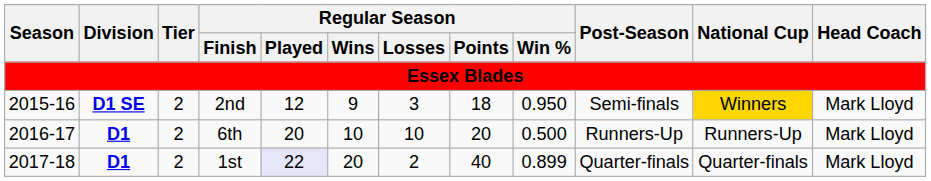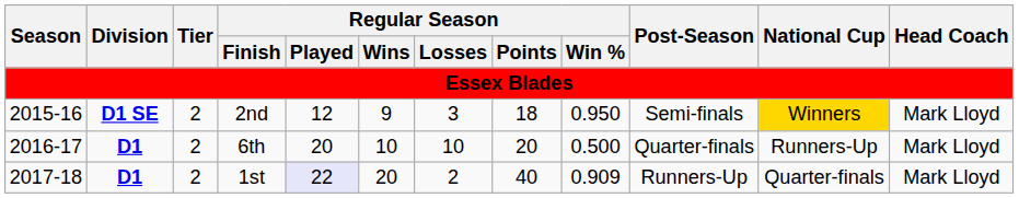 <table class="wikitable" style="font-size:100%;">
 <tr bgcolor="#efefef">
 <th rowspan="2">Season</th>
 <th rowspan="2">Division</th>
 <th rowspan="2">Tier</th>
 <th colspan="6">Regular Season</th>
 <th rowspan="2">Post-Season</th>
 <th rowspan="2">National Cup</th>
 <th rowspan="2">Head Coach</th>
 </tr>
 <tr>
 <th>Finish</th>
 <th>Played</th>
 <th>Wins</th>
 <th>Losses</th>
 <th>Points</th>
 <th>Win %</th>
 </tr>
 <tr>
 <td colspan="13" align=center bgcolor="red"><span><strong>Essex Blades</strong></span></td>
 </tr>
 <tr>
 <td style="text-align:center;">2015-16</td>
 <td style="text-align:center;"><strong><a href='#'>D1 SE</a></strong></td>
 <td style="text-align:center;">2</td>
 <td style="text-align:center;">2nd</td>
 <td style="text-align:center;">12</td>
 <td style="text-align:center;">9</td>
 <td style="text-align:center;">3</td>
 <td style="text-align:center;">18</td>
 <td style="text-align:center;">0.950</td>
 <td style="text-align:center;">Semi-finals</td>
 <td style="text-align:center;"bgcolor=gold>Winners</td>
 <td style="text-align:center;">Mark Lloyd</td>
 </tr>
 <tr>
 <td style="text-align:center;">2016-17</td>
 <td style="text-align:center;"><strong><a href='#'>D1</a></strong></td>
 <td style="text-align:center;">2</td>
 <td style="text-align:center;">6th</td>
 <td style="text-align:center;">20</td>
 <td style="text-align:center;">10</td>
 <td style="text-align:center;">10</td>
 <td style="text-align:center;">20</td>
 <td style="text-align:center;">0.500</td>
-<td style="text-align:center;">Runners-Up</td>
+<td style="text-align:center;">Quarter-finals</td>
 <td style="text-align:center;">Runners-Up</td>
 <td style="text-align:center;">Mark Lloyd</td>
 </tr>
 <tr>
 <td style="text-align:center;">2017-18</td>
 <td style="text-align:center;"><strong><a href='#'>D1</a></strong></td>
 <td style="text-align:center;">2</td>
 <td style="text-align:center;">1st</td>
 <td style="background: lavender; text-align:center;">22</td>
 <td style="text-align:center;">20</td>
 <td style="text-align:center;">2</td>
 <td style="text-align:center;">40</td>
-<td style="text-align:center;">0.899</td>
-<td style="text-align:center;">Quarter-finals</td>
+<td style="text-align:center;">0.909</td>
+<td style="text-align:center;">Runners-Up</td>
 <td style="text-align:center;">Quarter-finals</td>
 <td style="text-align:center;">Mark Lloyd</td>
 </tr>
 </table>
